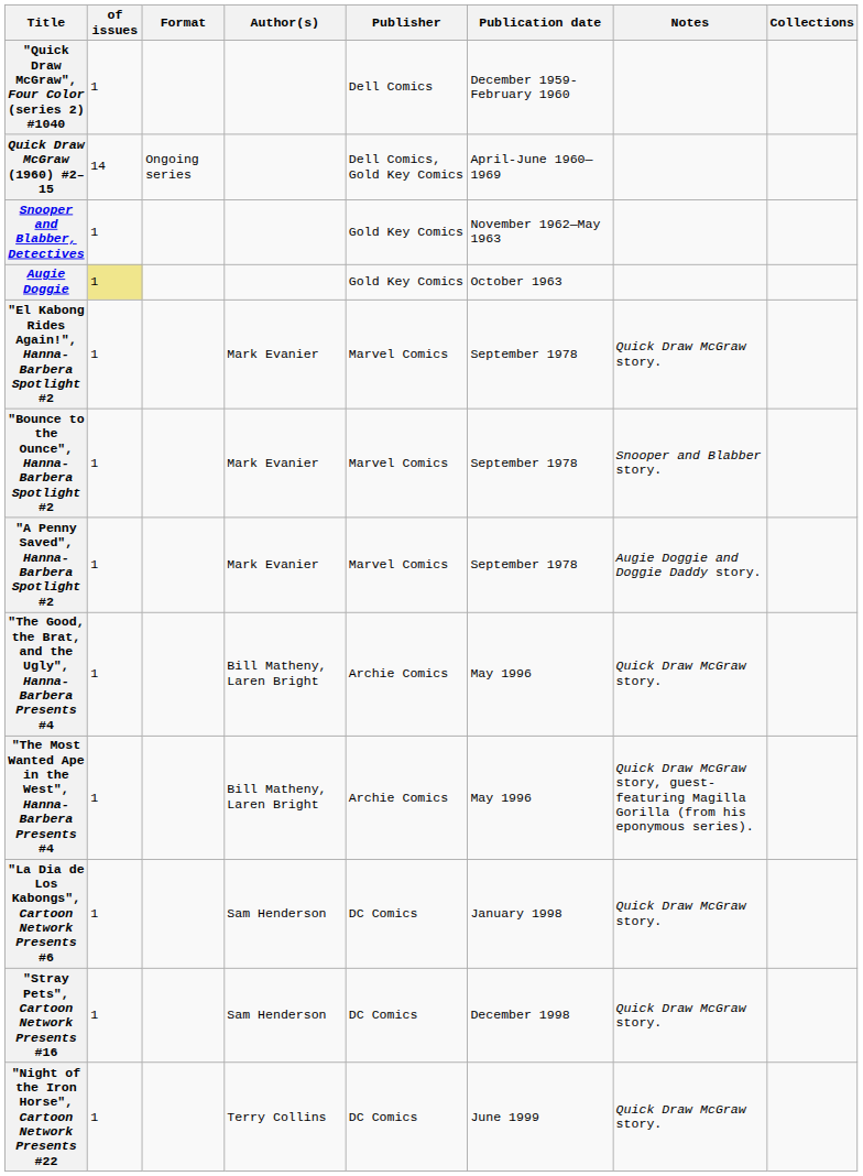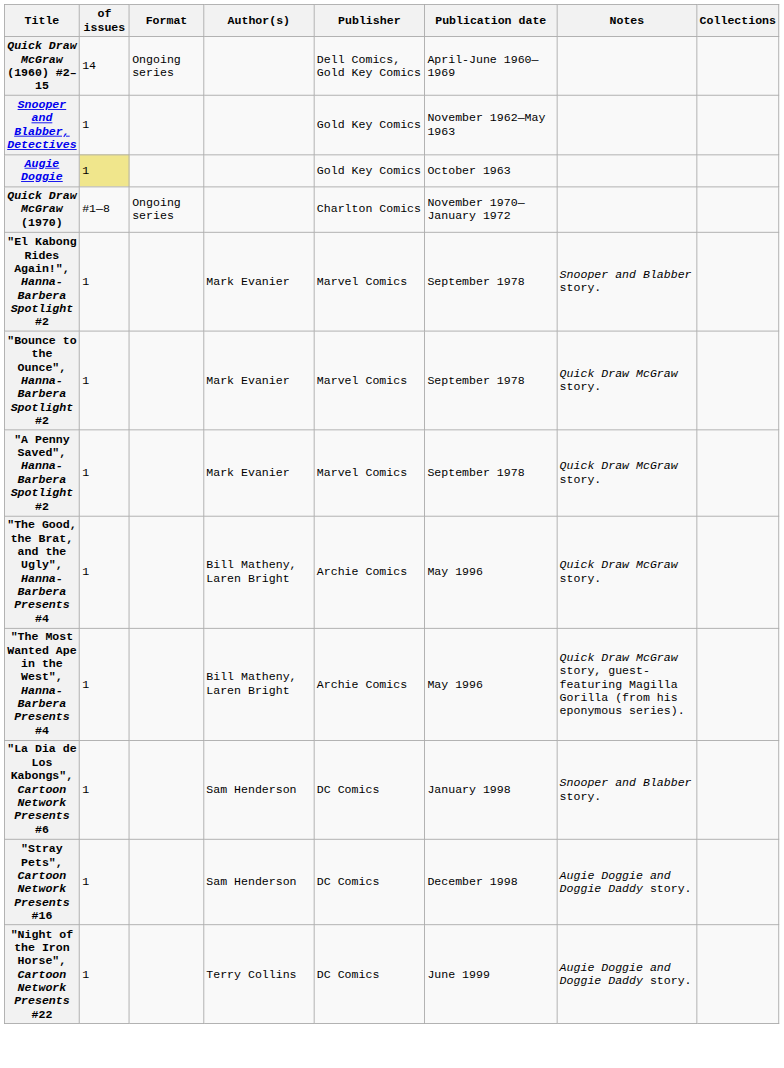 <table class="wikitable">
 <tr>
 <th>Title</th>
 <th style="width:40pt"> of issues</th>
 <th style="width:75pt">Format</th>
 <th style="width:125pt">Author(s)</th>
 <th style="width:125pt">Publisher</th>
 <th style="width:150pt">Publication date</th>
 <th style="width:175pt">Notes</th>
 <th>Collections</th>
-</tr>
-<tr>
-<th>"Quick Draw McGraw", <em>Four Color</em> (series 2) #1040</th>
-<td>1</td>
-<td></td>
-<td></td>
-<td>Dell Comics</td>
-<td>December 1959-February 1960</td>
-<td></td>
-<td></td>
 </tr>
 <tr>
 <th><em>Quick Draw McGraw</em> (1960) #2–15</th>
 <td>14</td>
 <td>Ongoing series</td>
 <td></td>
 <td>Dell Comics, Gold Key Comics</td>
 <td>April-June 1960—1969</td>
 <td></td>
 <td></td>
 </tr>
 <tr>
 <th><em><a href='#'>Snooper and Blabber, Detectives</a></em></th>
 <td>1</td>
 <td></td>
 <td></td>
 <td>Gold Key Comics</td>
 <td>November 1962—May 1963</td>
 <td></td>
 <td></td>
 </tr>
 <tr>
 <th><em><a href='#'>Augie Doggie</a></em></th>
 <td style="background: khaki;">1</td>
 <td></td>
 <td></td>
 <td>Gold Key Comics</td>
 <td>October 1963</td>
 <td></td>
 <td></td>
 </tr>
 <tr>
+<th><em>Quick Draw McGraw</em> (1970)</th>
+<td>#1—8</td>
+<td>Ongoing series</td>
+<td></td>
+<td>Charlton Comics</td>
+<td>November 1970—January 1972</td>
+<td></td>
+<td></td>
+</tr>
+<tr>
 <th>"El Kabong Rides Again!", <em>Hanna-Barbera Spotlight</em> #2</th>
+<td>1</td>
+<td></td>
+<td>Mark Evanier</td>
+<td>Marvel Comics</td>
+<td>September 1978</td>
+<td><em>Snooper and Blabber</em> story.</td>
+<td></td>
+</tr>
+<tr>
+<th>"Bounce to the Ounce", <em>Hanna-Barbera Spotlight</em> #2</th>
 <td>1</td>
 <td></td>
 <td>Mark Evanier</td>
 <td>Marvel Comics</td>
 <td>September 1978</td>
 <td><em>Quick Draw McGraw</em> story.</td>
 <td></td>
 </tr>
 <tr>
-<th>"Bounce to the Ounce", <em>Hanna-Barbera Spotlight</em> #2</th>
-<td>1</td>
-<td></td>
-<td>Mark Evanier</td>
-<td>Marvel Comics</td>
-<td>September 1978</td>
-<td><em>Snooper and Blabber</em> story.</td>
-<td></td>
-</tr>
-<tr>
 <th>"A Penny Saved", <em>Hanna-Barbera Spotlight</em> #2</th>
 <td>1</td>
 <td></td>
 <td>Mark Evanier</td>
 <td>Marvel Comics</td>
 <td>September 1978</td>
-<td><em>Augie Doggie and Doggie Daddy</em> story.</td>
+<td><em>Quick Draw McGraw</em> story.</td>
 <td></td>
 </tr>
 <tr>
 <th>"The Good, the Brat, and the Ugly", <em>Hanna-Barbera Presents</em> #4</th>
 <td>1</td>
 <td></td>
 <td>Bill Matheny, Laren Bright</td>
 <td>Archie Comics</td>
 <td>May 1996</td>
 <td><em>Quick Draw McGraw</em> story.</td>
 <td></td>
 </tr>
 <tr>
 <th>"The Most Wanted Ape in the West", <em>Hanna-Barbera Presents</em> #4</th>
 <td>1</td>
 <td></td>
 <td>Bill Matheny, Laren Bright</td>
 <td>Archie Comics</td>
 <td>May 1996</td>
 <td><em>Quick Draw McGraw</em> story, guest-featuring Magilla Gorilla (from his eponymous series).</td>
 <td></td>
 </tr>
 <tr>
 <th>"La Dia de Los Kabongs", <em>Cartoon Network Presents</em> #6</th>
 <td>1</td>
 <td></td>
 <td>Sam Henderson</td>
 <td>DC Comics</td>
 <td>January 1998</td>
-<td><em>Quick Draw McGraw</em> story.</td>
+<td><em>Snooper and Blabber</em> story.</td>
 <td></td>
 </tr>
 <tr>
 <th>"Stray Pets", <em>Cartoon Network Presents</em> #16</th>
 <td>1</td>
 <td></td>
 <td>Sam Henderson</td>
 <td>DC Comics</td>
 <td>December 1998</td>
-<td><em>Quick Draw McGraw</em> story.</td>
+<td><em>Augie Doggie and Doggie Daddy</em> story.</td>
 <td></td>
 </tr>
 <tr>
 <th>"Night of the Iron Horse", <em>Cartoon Network Presents</em> #22</th>
 <td>1</td>
 <td></td>
 <td>Terry Collins</td>
 <td>DC Comics</td>
 <td>June 1999</td>
-<td><em>Quick Draw McGraw</em> story.</td>
+<td><em>Augie Doggie and Doggie Daddy</em> story.</td>
 <td></td>
 </tr>
 </table>
